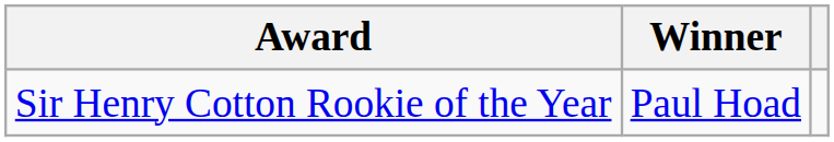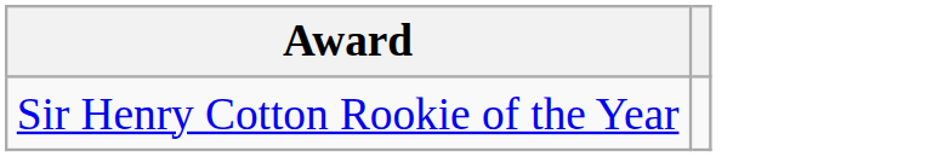 <table class="wikitable">
 <tr>
 <th>Award</th>
-<th>Winner</th>
 <th></th>
 </tr>
 <tr>
 <td><a href='#'>Sir Henry Cotton Rookie of the Year</a></td>
-<td> <a href='#'>Paul Hoad</a></td>
 <td></td>
 </tr>
 </table>
